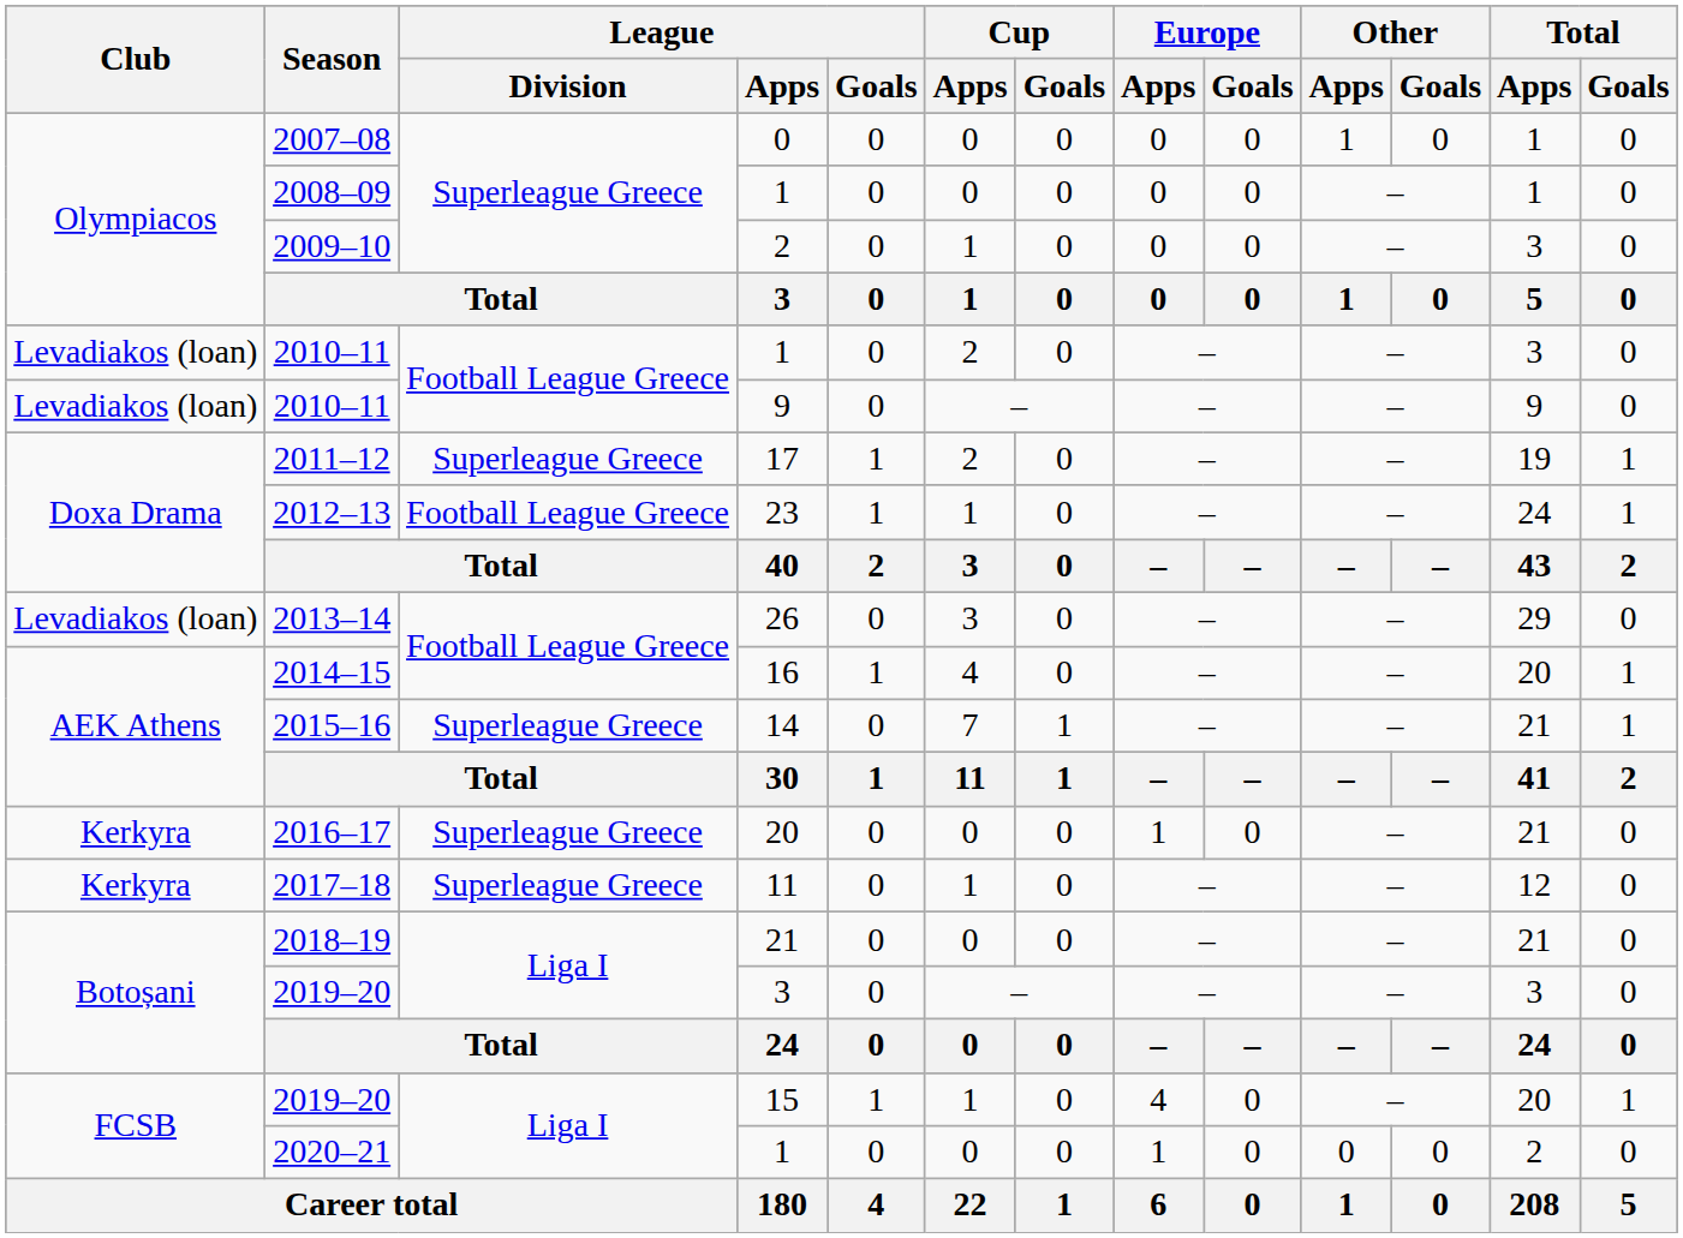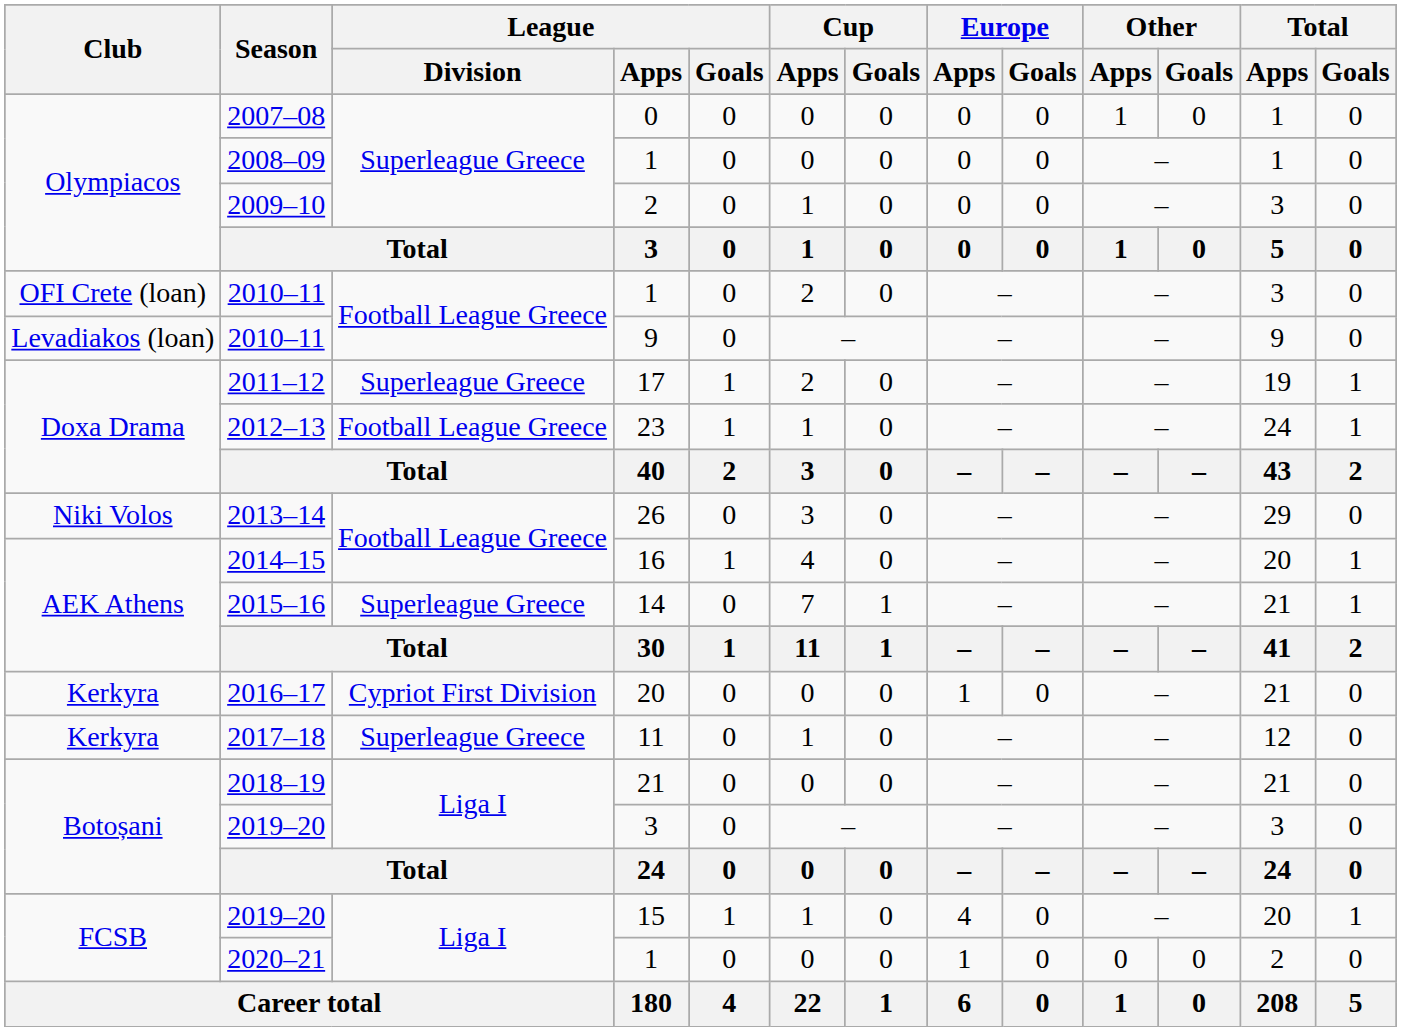 <table class="wikitable" style="text-align: center">
 <tr>
 <th rowspan="2">Club</th>
 <th rowspan="2">Season</th>
 <th colspan="3">League</th>
 <th colspan="2">Cup</th>
 <th colspan="2"><a href='#'>Europe</a></th>
 <th colspan="2">Other</th>
 <th colspan="3">Total</th>
 </tr>
 <tr>
 <th>Division</th>
 <th>Apps</th>
 <th>Goals</th>
 <th>Apps</th>
 <th>Goals</th>
 <th>Apps</th>
 <th>Goals</th>
 <th>Apps</th>
 <th>Goals</th>
 <th>Apps</th>
 <th>Goals</th>
 </tr>
 <tr>
 <td rowspan="4"><a href='#'>Olympiacos</a></td>
 <td><a href='#'>2007–08</a></td>
 <td rowspan="3"><a href='#'>Superleague Greece</a></td>
 <td>0</td>
 <td>0</td>
 <td>0</td>
 <td>0</td>
 <td>0</td>
 <td>0</td>
 <td>1</td>
 <td>0</td>
 <td>1</td>
 <td>0</td>
 </tr>
 <tr>
 <td><a href='#'>2008–09</a></td>
 <td>1</td>
 <td>0</td>
 <td>0</td>
 <td>0</td>
 <td>0</td>
 <td>0</td>
 <td colspan="2">–</td>
 <td>1</td>
 <td>0</td>
 </tr>
 <tr>
 <td><a href='#'>2009–10</a></td>
 <td>2</td>
 <td>0</td>
 <td>1</td>
 <td>0</td>
 <td>0</td>
 <td>0</td>
 <td colspan="2">–</td>
 <td>3</td>
 <td>0</td>
 </tr>
 <tr>
 <th colspan="2">Total</th>
 <th>3</th>
 <th>0</th>
 <th>1</th>
 <th>0</th>
 <th>0</th>
 <th>0</th>
 <th>1</th>
 <th>0</th>
 <th>5</th>
 <th>0</th>
 </tr>
 <tr>
-<td rowspan="1"><a href='#'>Levadiakos</a> (loan)</td>
+<td rowspan="1"><a href='#'>OFI Crete</a> (loan)</td>
 <td><a href='#'>2010–11</a></td>
 <td rowspan="2"><a href='#'>Football League Greece</a></td>
 <td>1</td>
 <td>0</td>
 <td>2</td>
 <td>0</td>
 <td colspan="2">–</td>
 <td colspan="2">–</td>
 <td>3</td>
 <td>0</td>
 </tr>
 <tr>
 <td rowspan="1"><a href='#'>Levadiakos</a> (loan)</td>
 <td><a href='#'>2010–11</a></td>
 <td>9</td>
 <td>0</td>
 <td colspan="2">–</td>
 <td colspan="2">–</td>
 <td colspan="2">–</td>
 <td>9</td>
 <td>0</td>
 </tr>
 <tr>
 <td rowspan="3"><a href='#'>Doxa Drama</a></td>
 <td><a href='#'>2011–12</a></td>
 <td><a href='#'>Superleague Greece</a></td>
 <td>17</td>
 <td>1</td>
 <td>2</td>
 <td>0</td>
 <td colspan="2">–</td>
 <td colspan="2">–</td>
 <td>19</td>
 <td>1</td>
 </tr>
 <tr>
 <td><a href='#'>2012–13</a></td>
 <td><a href='#'>Football League Greece</a></td>
 <td>23</td>
 <td>1</td>
 <td>1</td>
 <td>0</td>
 <td colspan="2">–</td>
 <td colspan="2">–</td>
 <td>24</td>
 <td>1</td>
 </tr>
 <tr>
 <th colspan="2">Total</th>
 <th>40</th>
 <th>2</th>
 <th>3</th>
 <th>0</th>
 <th>–</th>
 <th>–</th>
 <th>–</th>
 <th>–</th>
 <th>43</th>
 <th>2</th>
 </tr>
 <tr>
-<td rowspan="1"><a href='#'>Levadiakos</a> (loan)</td>
+<td rowspan="1"><a href='#'>Niki Volos</a></td>
 <td><a href='#'>2013–14</a></td>
 <td rowspan="2"><a href='#'>Football League Greece</a></td>
 <td>26</td>
 <td>0</td>
 <td>3</td>
 <td>0</td>
 <td colspan="2">–</td>
 <td colspan="2">–</td>
 <td>29</td>
 <td>0</td>
 </tr>
 <tr>
 <td rowspan="3"><a href='#'>AEK Athens</a></td>
 <td><a href='#'>2014–15</a></td>
 <td>16</td>
 <td>1</td>
 <td>4</td>
 <td>0</td>
 <td colspan="2">–</td>
 <td colspan="2">–</td>
 <td>20</td>
 <td>1</td>
 </tr>
 <tr>
 <td><a href='#'>2015–16</a></td>
 <td><a href='#'>Superleague Greece</a></td>
 <td>14</td>
 <td>0</td>
 <td>7</td>
 <td>1</td>
 <td colspan="2">–</td>
 <td colspan="2">–</td>
 <td>21</td>
 <td>1</td>
 </tr>
 <tr>
 <th colspan="2">Total</th>
 <th>30</th>
 <th>1</th>
 <th>11</th>
 <th>1</th>
 <th>–</th>
 <th>–</th>
 <th>–</th>
 <th>–</th>
 <th>41</th>
 <th>2</th>
 </tr>
 <tr>
 <td rowspan="1"><a href='#'>Kerkyra</a></td>
 <td><a href='#'>2016–17</a></td>
-<td><a href='#'>Superleague Greece</a></td>
+<td><a href='#'>Cypriot First Division</a></td>
 <td>20</td>
 <td>0</td>
 <td>0</td>
 <td>0</td>
 <td>1</td>
 <td>0</td>
 <td colspan="2">–</td>
 <td>21</td>
 <td>0</td>
 </tr>
 <tr>
 <td rowspan="1"><a href='#'>Kerkyra</a></td>
 <td><a href='#'>2017–18</a></td>
 <td><a href='#'>Superleague Greece</a></td>
 <td>11</td>
 <td>0</td>
 <td>1</td>
 <td>0</td>
 <td colspan="2">–</td>
 <td colspan="2">–</td>
 <td>12</td>
 <td>0</td>
 </tr>
 <tr>
 <td rowspan="3"><a href='#'>Botoșani</a></td>
 <td><a href='#'>2018–19</a></td>
 <td rowspan="2"><a href='#'>Liga I</a></td>
 <td>21</td>
 <td>0</td>
 <td>0</td>
 <td>0</td>
 <td colspan="2">–</td>
 <td colspan="2">–</td>
 <td>21</td>
 <td>0</td>
 </tr>
 <tr>
 <td><a href='#'>2019–20</a></td>
 <td>3</td>
 <td>0</td>
 <td colspan="2">–</td>
 <td colspan="2">–</td>
 <td colspan="2">–</td>
 <td>3</td>
 <td>0</td>
 </tr>
 <tr>
 <th colspan="2">Total</th>
 <th>24</th>
 <th>0</th>
 <th>0</th>
 <th>0</th>
 <th>–</th>
 <th>–</th>
 <th>–</th>
 <th>–</th>
 <th>24</th>
 <th>0</th>
 </tr>
 <tr>
 <td rowspan="2"><a href='#'>FCSB</a></td>
 <td><a href='#'>2019–20</a></td>
 <td rowspan="2"><a href='#'>Liga I</a></td>
 <td>15</td>
 <td>1</td>
 <td>1</td>
 <td>0</td>
 <td>4</td>
 <td>0</td>
 <td colspan="2">–</td>
 <td>20</td>
 <td>1</td>
 </tr>
 <tr>
 <td><a href='#'>2020–21</a></td>
 <td>1</td>
 <td>0</td>
 <td>0</td>
 <td>0</td>
 <td>1</td>
 <td>0</td>
 <td>0</td>
 <td>0</td>
 <td>2</td>
 <td>0</td>
 </tr>
 <tr>
 <th colspan="3">Career total</th>
 <th>180</th>
 <th>4</th>
 <th>22</th>
 <th>1</th>
 <th>6</th>
 <th>0</th>
 <th>1</th>
 <th>0</th>
 <th>208</th>
 <th>5</th>
 </tr>
 </table>
